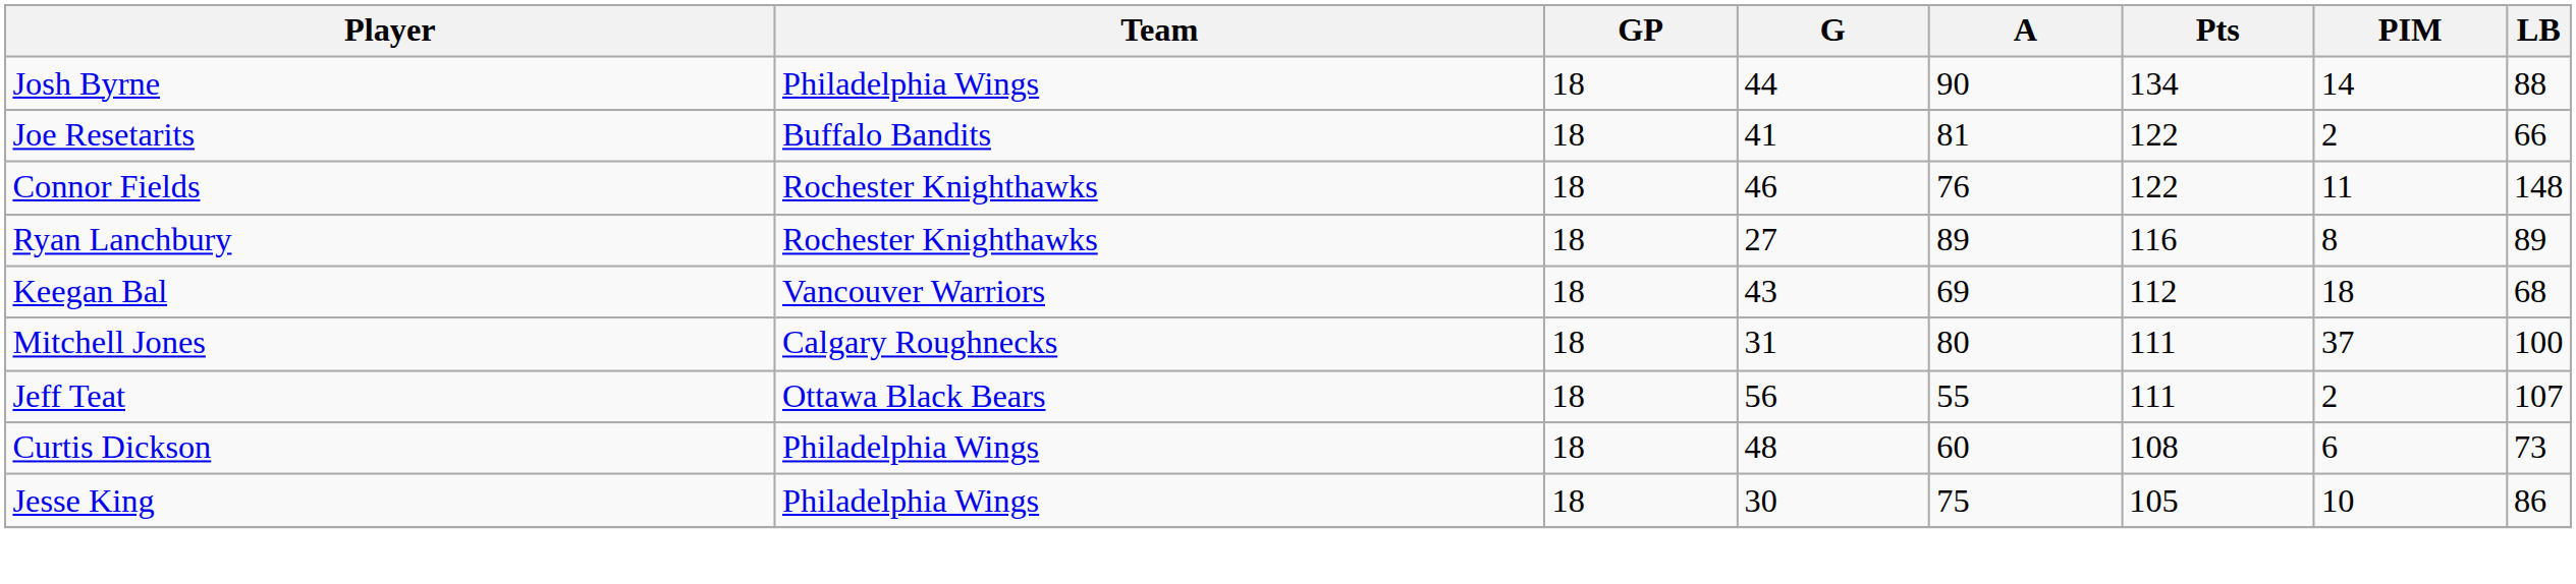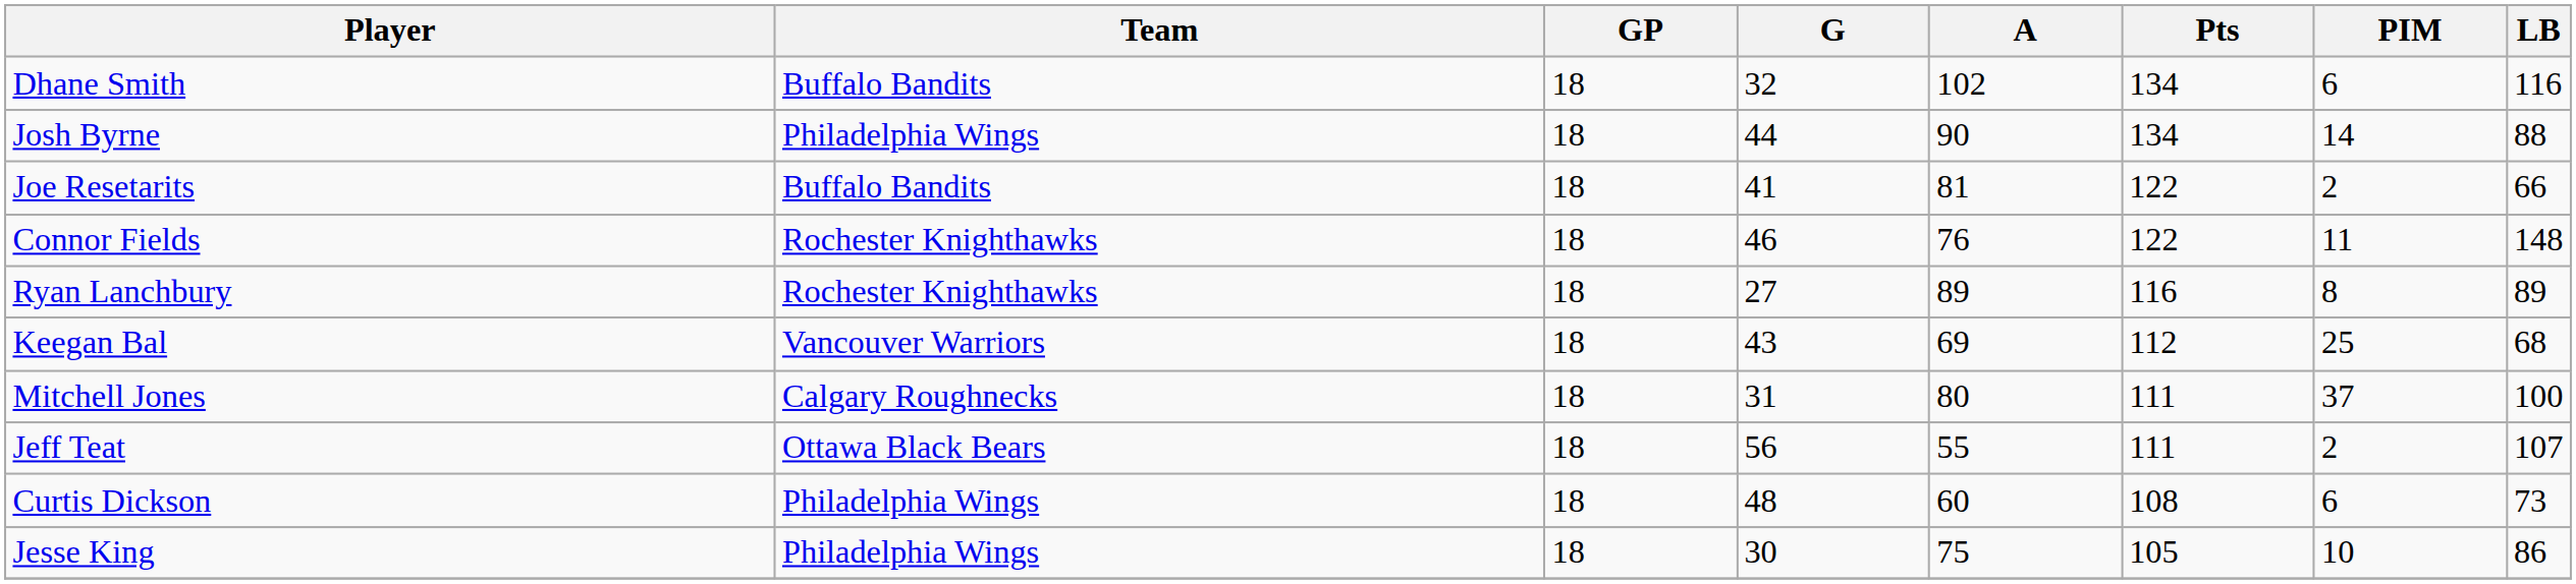 <table class="wikitable">
 <tr>
 <th bgcolor="#DDDDFF" width="30%">Player</th>
 <th bgcolor="#DDDDFF" width="30%">Team</th>
 <th bgcolor="#DDDDFF" width="7.5%">GP</th>
 <th bgcolor="#DDDDFF" width="7.5%">G</th>
 <th bgcolor="#DDDDFF" width="7.5%">A</th>
 <th bgcolor="#DDDDFF" width="7.5%">Pts</th>
 <th bgcolor="#DDDDFF" width="7.5%">PIM</th>
 <th bgcolor="#DDDDFF" width="7.5%">LB</th>
+</tr>
+<tr>
+<td><a href='#'>Dhane Smith</a></td>
+<td><a href='#'>Buffalo Bandits</a></td>
+<td>18</td>
+<td>32</td>
+<td>102</td>
+<td>134</td>
+<td>6</td>
+<td>116</td>
 </tr>
 <tr>
 <td><a href='#'>Josh Byrne</a></td>
 <td><a href='#'>Philadelphia Wings</a></td>
 <td>18</td>
 <td>44</td>
 <td>90</td>
 <td>134</td>
 <td>14</td>
 <td>88</td>
 </tr>
 <tr>
 <td><a href='#'>Joe Resetarits</a></td>
 <td><a href='#'>Buffalo Bandits</a></td>
 <td>18</td>
 <td>41</td>
 <td>81</td>
 <td>122</td>
 <td>2</td>
 <td>66</td>
 </tr>
 <tr>
 <td><a href='#'>Connor Fields</a></td>
 <td><a href='#'>Rochester Knighthawks</a></td>
 <td>18</td>
 <td>46</td>
 <td>76</td>
 <td>122</td>
 <td>11</td>
 <td>148</td>
 </tr>
 <tr>
 <td><a href='#'>Ryan Lanchbury</a></td>
 <td><a href='#'>Rochester Knighthawks</a></td>
 <td>18</td>
 <td>27</td>
 <td>89</td>
 <td>116</td>
 <td>8</td>
 <td>89</td>
 </tr>
 <tr>
 <td><a href='#'>Keegan Bal</a></td>
 <td><a href='#'>Vancouver Warriors</a></td>
 <td>18</td>
 <td>43</td>
 <td>69</td>
 <td>112</td>
-<td>18</td>
+<td>25</td>
 <td>68</td>
 </tr>
 <tr>
 <td><a href='#'>Mitchell Jones</a></td>
 <td><a href='#'>Calgary Roughnecks</a></td>
 <td>18</td>
 <td>31</td>
 <td>80</td>
 <td>111</td>
 <td>37</td>
 <td>100</td>
 </tr>
 <tr>
 <td><a href='#'>Jeff Teat</a></td>
 <td><a href='#'>Ottawa Black Bears</a></td>
 <td>18</td>
 <td>56</td>
 <td>55</td>
 <td>111</td>
 <td>2</td>
 <td>107</td>
 </tr>
 <tr>
 <td><a href='#'>Curtis Dickson</a></td>
 <td><a href='#'>Philadelphia Wings</a></td>
 <td>18</td>
 <td>48</td>
 <td>60</td>
 <td>108</td>
 <td>6</td>
 <td>73</td>
 </tr>
 <tr>
 <td><a href='#'>Jesse King</a></td>
 <td><a href='#'>Philadelphia Wings</a></td>
 <td>18</td>
 <td>30</td>
 <td>75</td>
 <td>105</td>
 <td>10</td>
 <td>86</td>
 </tr>
 <tr>
 </tr>
 </table>
